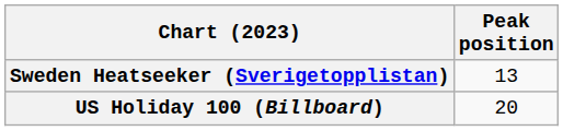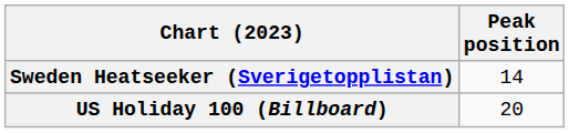 <table class="wikitable sortable plainrowheaders" style="text-align:center">
 <tr>
 <th scope="col">Chart (2023)</th>
 <th scope="col">Peak<br>position</th>
 </tr>
 <tr>
 <th scope="row">Sweden Heatseeker (<a href='#'>Sverigetopplistan</a>)</th>
-<td>13</td>
+<td>14</td>
 </tr>
 <tr>
 <th scope="row">US Holiday 100 (<em>Billboard</em>)</th>
 <td style="text-align:center;">20</td>
 </tr>
 </table>
